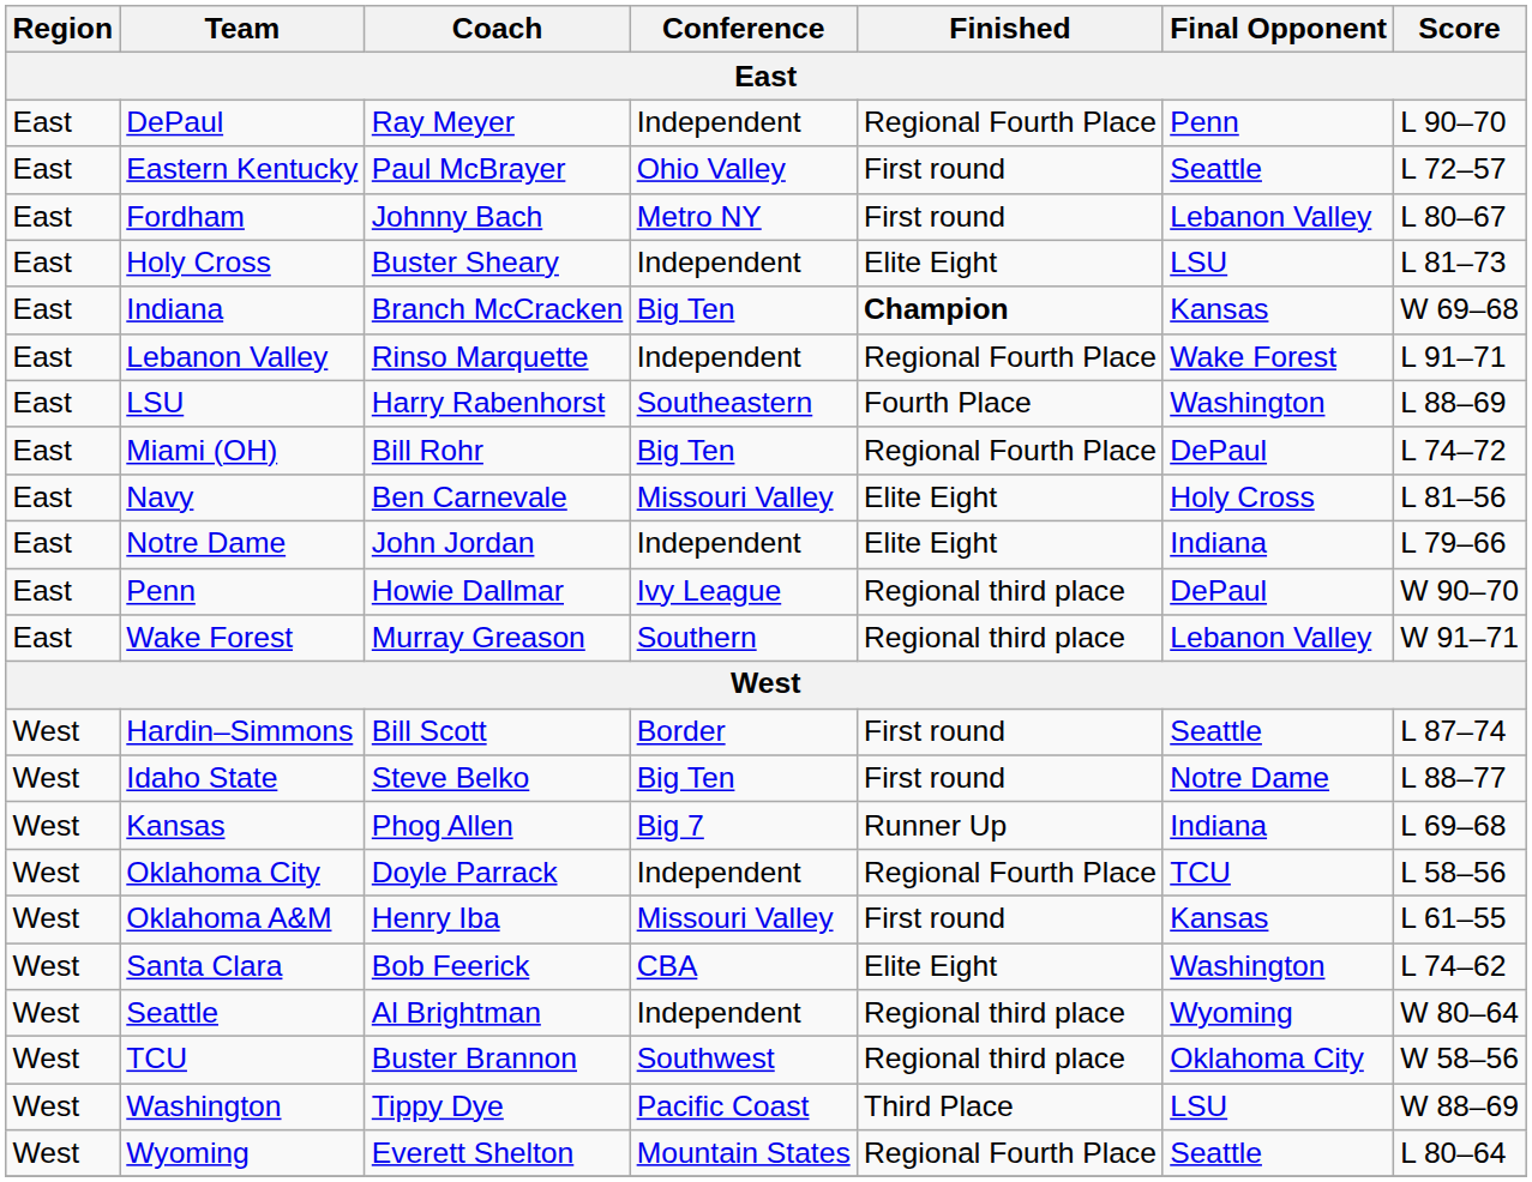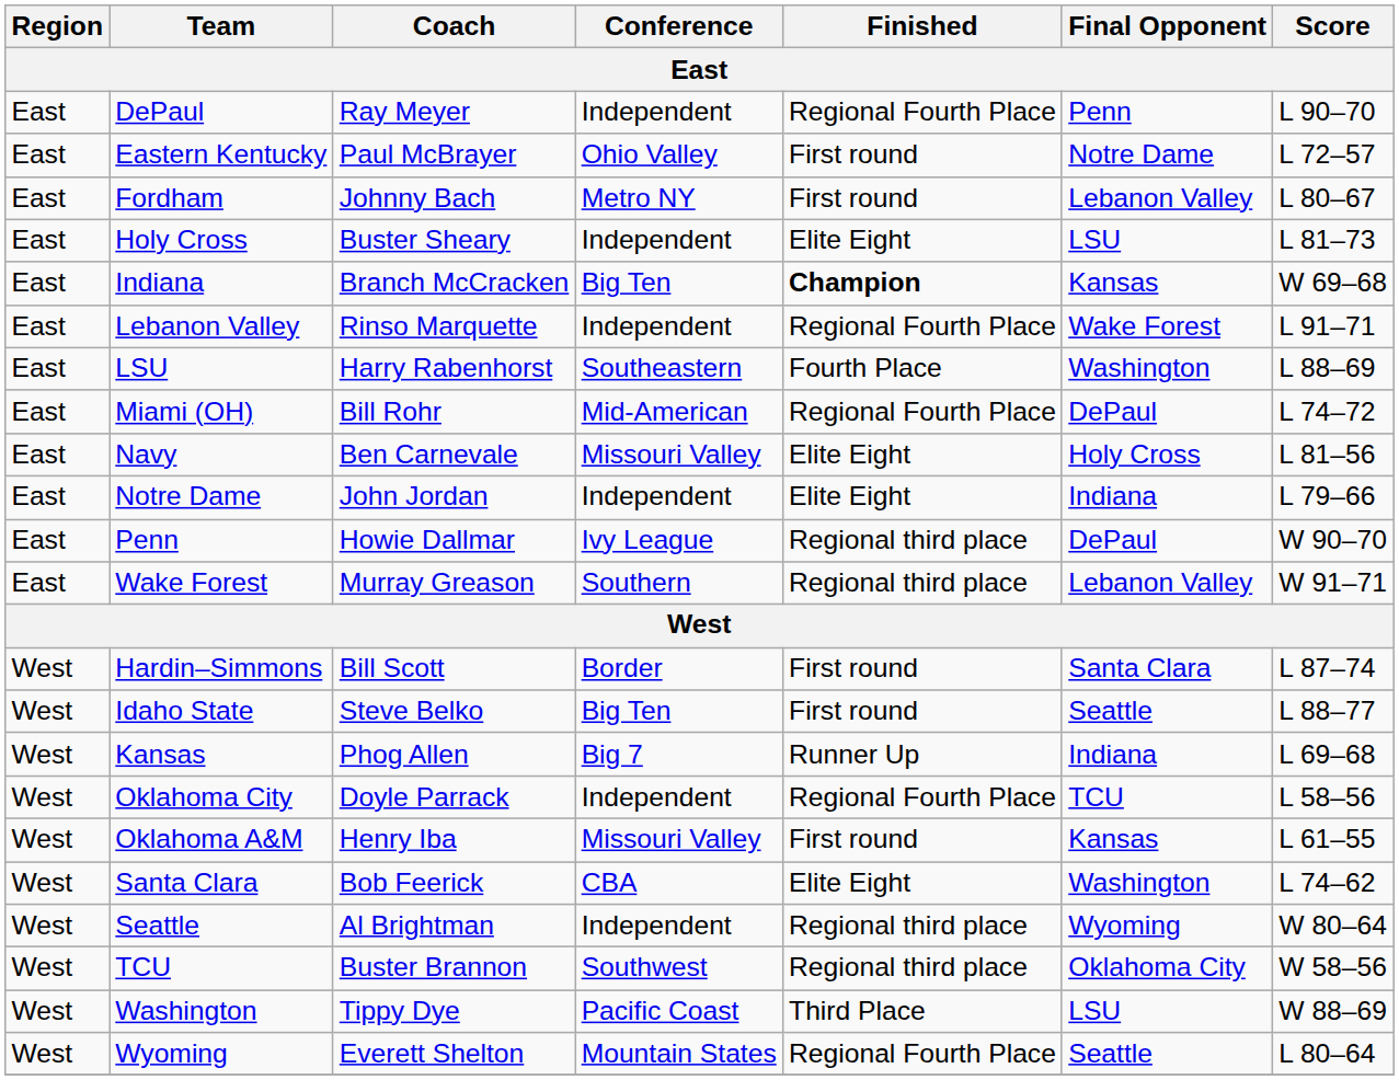 <table class=wikitable>
 <tr>
 <th>Region</th>
 <th>Team</th>
 <th>Coach</th>
 <th>Conference</th>
 <th>Finished</th>
 <th>Final Opponent</th>
 <th>Score</th>
 </tr>
 <tr>
 <th colspan=7>East</th>
 </tr>
 <tr>
 <td>East</td>
 <td><a href='#'>DePaul</a></td>
 <td><a href='#'>Ray Meyer</a></td>
 <td>Independent</td>
 <td>Regional Fourth Place</td>
 <td><a href='#'>Penn</a></td>
 <td>L 90–70</td>
 </tr>
 <tr>
 <td>East</td>
 <td><a href='#'>Eastern Kentucky</a></td>
 <td><a href='#'>Paul McBrayer</a></td>
 <td><a href='#'>Ohio Valley</a></td>
 <td>First round</td>
-<td><a href='#'>Seattle</a></td>
+<td><a href='#'>Notre Dame</a></td>
 <td>L 72–57</td>
 </tr>
 <tr>
 <td>East</td>
 <td><a href='#'>Fordham</a></td>
 <td><a href='#'>Johnny Bach</a></td>
 <td><a href='#'>Metro NY</a></td>
 <td>First round</td>
 <td><a href='#'>Lebanon Valley</a></td>
 <td>L 80–67</td>
 </tr>
 <tr>
 <td>East</td>
 <td><a href='#'>Holy Cross</a></td>
 <td><a href='#'>Buster Sheary</a></td>
 <td>Independent</td>
 <td>Elite Eight</td>
 <td><a href='#'>LSU</a></td>
 <td>L 81–73</td>
 </tr>
 <tr>
 <td>East</td>
 <td><a href='#'>Indiana</a></td>
 <td><a href='#'>Branch McCracken</a></td>
 <td><a href='#'>Big Ten</a></td>
 <td><strong>Champion</strong></td>
 <td><a href='#'>Kansas</a></td>
 <td>W 69–68</td>
 </tr>
 <tr>
 <td>East</td>
 <td><a href='#'>Lebanon Valley</a></td>
 <td><a href='#'>Rinso Marquette</a></td>
 <td>Independent</td>
 <td>Regional Fourth Place</td>
 <td><a href='#'>Wake Forest</a></td>
 <td>L 91–71</td>
 </tr>
 <tr>
 <td>East</td>
 <td><a href='#'>LSU</a></td>
 <td><a href='#'>Harry Rabenhorst</a></td>
 <td><a href='#'>Southeastern</a></td>
 <td>Fourth Place</td>
 <td><a href='#'>Washington</a></td>
 <td>L 88–69</td>
 </tr>
 <tr>
 <td>East</td>
 <td><a href='#'>Miami (OH)</a></td>
 <td><a href='#'>Bill Rohr</a></td>
-<td><a href='#'>Big Ten</a></td>
+<td><a href='#'>Mid-American</a></td>
 <td>Regional Fourth Place</td>
 <td><a href='#'>DePaul</a></td>
 <td>L 74–72</td>
 </tr>
 <tr>
 <td>East</td>
 <td><a href='#'>Navy</a></td>
 <td><a href='#'>Ben Carnevale</a></td>
 <td><a href='#'>Missouri Valley</a></td>
 <td>Elite Eight</td>
 <td><a href='#'>Holy Cross</a></td>
 <td>L 81–56</td>
 </tr>
 <tr>
 <td>East</td>
 <td><a href='#'>Notre Dame</a></td>
 <td><a href='#'>John Jordan</a></td>
 <td>Independent</td>
 <td>Elite Eight</td>
 <td><a href='#'>Indiana</a></td>
 <td>L 79–66</td>
 </tr>
 <tr>
 <td>East</td>
 <td><a href='#'>Penn</a></td>
 <td><a href='#'>Howie Dallmar</a></td>
 <td><a href='#'>Ivy League</a></td>
 <td>Regional third place</td>
 <td><a href='#'>DePaul</a></td>
 <td>W 90–70</td>
 </tr>
 <tr>
 <td>East</td>
 <td><a href='#'>Wake Forest</a></td>
 <td><a href='#'>Murray Greason</a></td>
 <td><a href='#'>Southern</a></td>
 <td>Regional third place</td>
 <td><a href='#'>Lebanon Valley</a></td>
 <td>W 91–71</td>
 </tr>
 <tr>
 <th colspan=7>West</th>
 </tr>
 <tr>
 <td>West</td>
 <td><a href='#'>Hardin–Simmons</a></td>
 <td><a href='#'>Bill Scott</a></td>
 <td><a href='#'>Border</a></td>
 <td>First round</td>
-<td><a href='#'>Seattle</a></td>
+<td><a href='#'>Santa Clara</a></td>
 <td>L 87–74</td>
 </tr>
 <tr>
 <td>West</td>
 <td><a href='#'>Idaho State</a></td>
 <td><a href='#'>Steve Belko</a></td>
 <td><a href='#'>Big Ten</a></td>
 <td>First round</td>
-<td><a href='#'>Notre Dame</a></td>
+<td><a href='#'>Seattle</a></td>
 <td>L 88–77</td>
 </tr>
 <tr>
 <td>West</td>
 <td><a href='#'>Kansas</a></td>
 <td><a href='#'>Phog Allen</a></td>
 <td><a href='#'>Big 7</a></td>
 <td>Runner Up</td>
 <td><a href='#'>Indiana</a></td>
 <td>L 69–68</td>
 </tr>
 <tr>
 <td>West</td>
 <td><a href='#'>Oklahoma City</a></td>
 <td><a href='#'>Doyle Parrack</a></td>
 <td>Independent</td>
 <td>Regional Fourth Place</td>
 <td><a href='#'>TCU</a></td>
 <td>L 58–56</td>
 </tr>
 <tr>
 <td>West</td>
 <td><a href='#'>Oklahoma A&M</a></td>
 <td><a href='#'>Henry Iba</a></td>
 <td><a href='#'>Missouri Valley</a></td>
 <td>First round</td>
 <td><a href='#'>Kansas</a></td>
 <td>L 61–55</td>
 </tr>
 <tr>
 <td>West</td>
 <td><a href='#'>Santa Clara</a></td>
 <td><a href='#'>Bob Feerick</a></td>
 <td><a href='#'>CBA</a></td>
 <td>Elite Eight</td>
 <td><a href='#'>Washington</a></td>
 <td>L 74–62</td>
 </tr>
 <tr>
 <td>West</td>
 <td><a href='#'>Seattle</a></td>
 <td><a href='#'>Al Brightman</a></td>
 <td>Independent</td>
 <td>Regional third place</td>
 <td><a href='#'>Wyoming</a></td>
 <td>W 80–64</td>
 </tr>
 <tr>
 <td>West</td>
 <td><a href='#'>TCU</a></td>
 <td><a href='#'>Buster Brannon</a></td>
 <td><a href='#'>Southwest</a></td>
 <td>Regional third place</td>
 <td><a href='#'>Oklahoma City</a></td>
 <td>W 58–56</td>
 </tr>
 <tr>
 <td>West</td>
 <td><a href='#'>Washington</a></td>
 <td><a href='#'>Tippy Dye</a></td>
 <td><a href='#'>Pacific Coast</a></td>
 <td>Third Place</td>
 <td><a href='#'>LSU</a></td>
 <td>W 88–69</td>
 </tr>
 <tr>
 <td>West</td>
 <td><a href='#'>Wyoming</a></td>
 <td><a href='#'>Everett Shelton</a></td>
 <td><a href='#'>Mountain States</a></td>
 <td>Regional Fourth Place</td>
 <td><a href='#'>Seattle</a></td>
 <td>L 80–64</td>
 </tr>
 <tr>
 </tr>
 </table>
